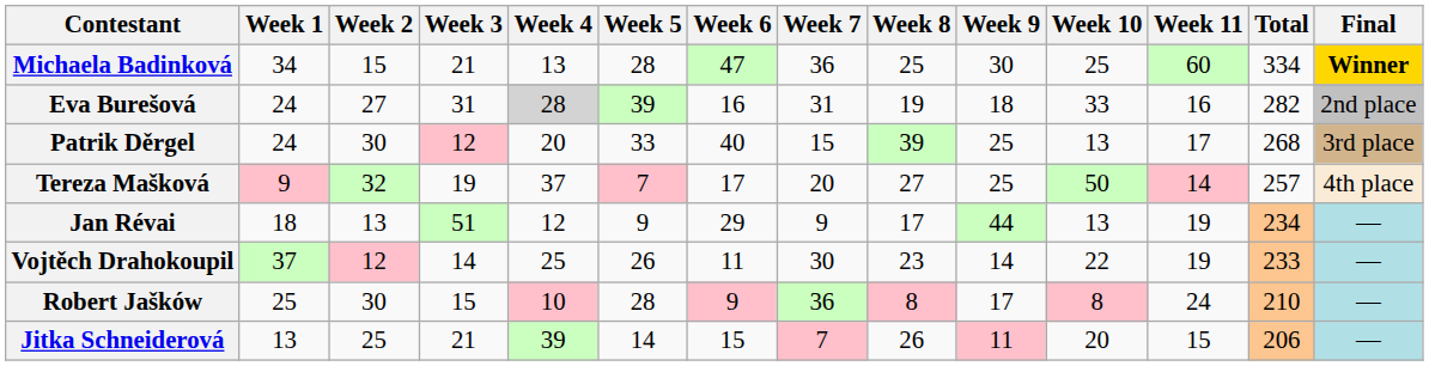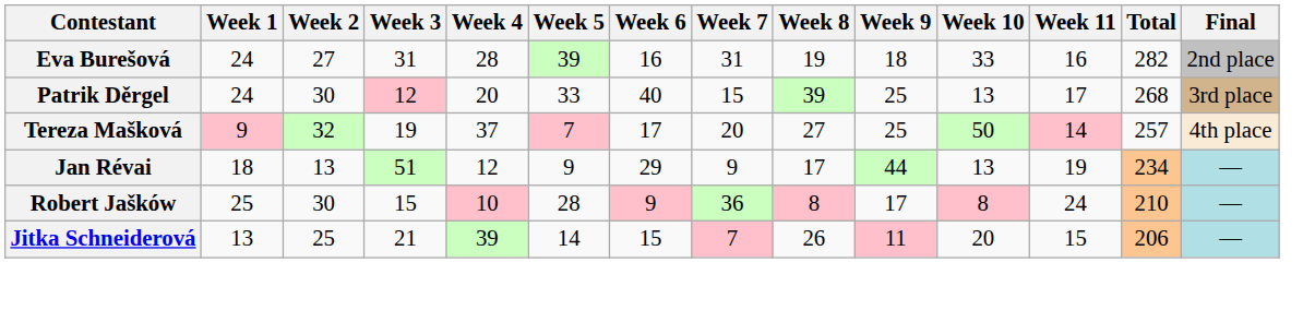 <table class="wikitable sortable" style="text-align:center">
 <tr>
 <th>Contestant</th>
 <th>Week 1</th>
 <th>Week 2</th>
 <th>Week 3</th>
 <th>Week 4</th>
 <th>Week 5</th>
 <th>Week 6</th>
 <th>Week 7</th>
 <th>Week 8</th>
 <th>Week 9</th>
 <th>Week 10</th>
 <th>Week 11</th>
 <th>Total</th>
 <th>Final</th>
 </tr>
 <tr>
-<th><a href='#'>Michaela Badinková</a></th>
-<td>34</td>
-<td>15</td>
-<td>21</td>
-<td>13</td>
-<td>28</td>
-<td style="background:#cbffc0">47</td>
-<td data-sort-value=a>36</td>
-<td>25</td>
-<td>30</td>
-<td>25</td>
-<td style="background:#cbffc0">60</td>
-<td>334</td>
-<td style="background:gold"><strong>Winner</strong></td>
-</tr>
-<tr>
 <th>Eva Burešová</th>
 <td>24</td>
 <td>27</td>
 <td>31</td>
-<td style="background: lightgrey;">28</td>
+<td>28</td>
 <td style="background:#cbffc0">39</td>
 <td>16</td>
 <td>31</td>
 <td>19</td>
 <td>18</td>
 <td>33</td>
 <td>16</td>
 <td>282</td>
 <td style="background:silver">2nd place</td>
 </tr>
 <tr>
 <th>Patrik Děrgel</th>
 <td>24</td>
 <td>30</td>
 <td style="background:pink">12</td>
 <td>20</td>
 <td>33</td>
 <td>40</td>
 <td>15</td>
 <td style="background:#cbffc0">39</td>
 <td>25</td>
 <td>13</td>
 <td>17</td>
 <td>268</td>
 <td style="background:tan">3rd place</td>
 </tr>
 <tr>
 <th>Tereza Mašková</th>
 <td style="background:pink">9</td>
 <td style="background:#cbffc0">32</td>
 <td>19</td>
 <td>37</td>
 <td style="background:pink">7</td>
 <td>17</td>
 <td>20</td>
 <td>27</td>
 <td>25</td>
 <td style="background:#cbffc0">50</td>
 <td style="background:pink">14</td>
 <td>257</td>
 <td style="background:antiquewhite;">4th place</td>
 </tr>
 <tr>
 <th>Jan Révai</th>
 <td>18</td>
 <td>13</td>
 <td style="background:#cbffc0">51</td>
 <td>12</td>
 <td>9</td>
 <td>29</td>
 <td>9</td>
 <td>17</td>
 <td style="background:#cbffc0">44</td>
 <td>13</td>
 <td>19</td>
 <td style="background:#fdc58f;">234</td>
 <td style="background:#b0e0e6;">—</td>
 </tr>
 <tr>
-<th>Vojtěch Drahokoupil</th>
-<td style="background:#cbffc0">37</td>
-<td style="background:pink">12</td>
-<td>14</td>
-<td>25</td>
-<td>26</td>
-<td>11</td>
-<td>30</td>
-<td>23</td>
-<td>14</td>
-<td>22</td>
-<td>19</td>
-<td style="background:#fdc58f;">233</td>
-<td style="background:#b0e0e6;">—</td>
-</tr>
-<tr>
 <th>Robert Jašków</th>
 <td>25</td>
 <td>30</td>
 <td>15</td>
 <td style="background:pink">10</td>
 <td>28</td>
 <td style="background:pink">9</td>
 <td data-sort-value=b; style="background:#cbffc0">36</td>
 <td style="background:pink">8</td>
 <td>17</td>
 <td style="background:pink">8</td>
 <td>24</td>
 <td style="background:#fdc58f;">210</td>
 <td style="background:#b0e0e6;">—</td>
 </tr>
 <tr>
 <th><a href='#'>Jitka Schneiderová</a></th>
 <td>13</td>
 <td>25</td>
 <td>21</td>
 <td style="background:#cbffc0">39</td>
 <td>14</td>
 <td>15</td>
 <td style="background:pink">7</td>
 <td>26</td>
 <td style="background:pink">11</td>
 <td>20</td>
 <td>15</td>
 <td style="background:#fdc58f;">206</td>
 <td style="background:#b0e0e6;">—</td>
 </tr>
 </table>
